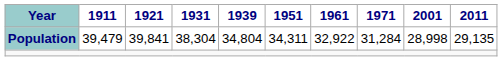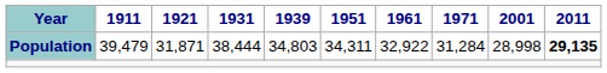 <table class="wikitable" style="margin:1em auto 1em auto; font-size:85%; width:25%; border:0; text-align:center; line-height:120%;">
 <tr>
 <th style="background:#9cc; color:navy; height:17px;">Year</th>
 <th style="background:#fff; color:navy;">1911</th>
 <th style="background:#fff; color:navy;">1921</th>
 <th style="background:#fff; color:navy;">1931</th>
 <th style="background:#fff; color:navy;">1939</th>
 <th style="background:#fff; color:navy;">1951</th>
 <th style="background:#fff; color:navy;">1961</th>
 <th style="background:#fff; color:navy;">1971</th>
 <th style="background:#fff; color:navy;">2001</th>
 <th style="background:#fff; color:navy;">2011</th>
 </tr>
 <tr style="text-align:center;">
 <th style="background:#9cc; color:navy; height:17px;">Population</th>
 <td style="background:#fff; color:black;">39,479</td>
-<td style="background:#fff; color:black;">39,841</td>
-<td style="background:#fff; color:black;">38,304</td>
-<td style="background:#fff; color:black;">34,804</td>
+<td style="background:#fff; color:black;">31,871</td>
+<td style="background:#fff; color:black;">38,444</td>
+<td style="background:#fff; color:black;">34,803</td>
 <td style="background:#fff; color:black;">34,311</td>
 <td style="background:#fff; color:black;">32,922</td>
 <td style="background:#fff; color:black;">31,284</td>
 <td style="background:#fff; color:black;">28,998</td>
-<td style="background:#fff; color:black;">29,135</td>
+<td style="background:#fff; color:black;"><strong>29,135</strong></td>
 </tr>
 <tr>
 <td colspan="22" style="text-align:center;font-size:90%;"></td>
 </tr>
 </table>
